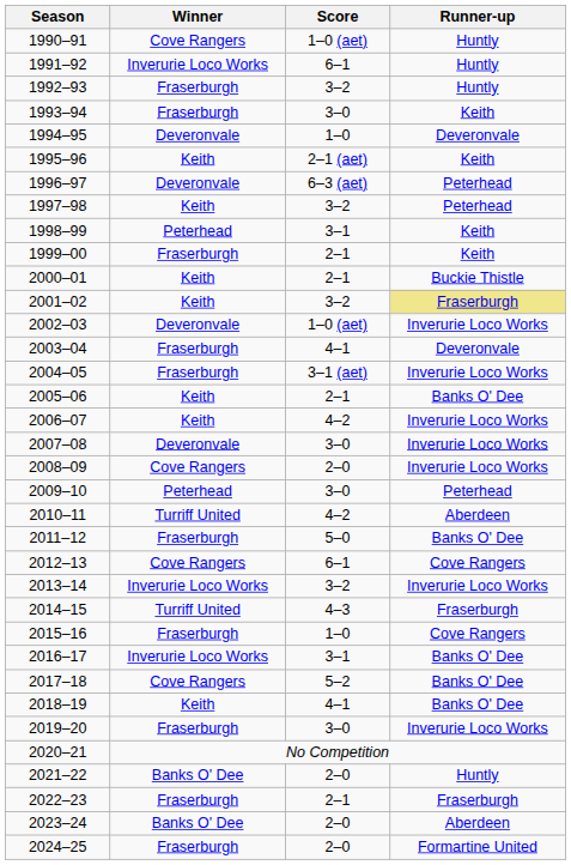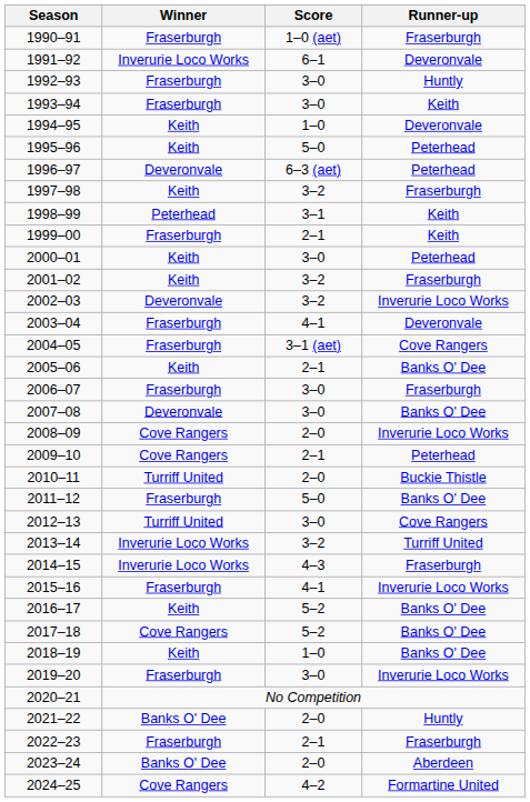 <table class="wikitable" style="text-align: center;">
 <tr>
 <th width=105>Season</th>
 <th width=180>Winner</th>
 <th width=105>Score</th>
 <th width=180>Runner-up</th>
 </tr>
 <tr>
 <td>1990–91</td>
-<td><a href='#'>Cove Rangers</a></td>
+<td><a href='#'>Fraserburgh</a></td>
 <td>1–0 <a href='#'>(aet)</a></td>
-<td><a href='#'>Huntly</a></td>
+<td><a href='#'>Fraserburgh</a></td>
 </tr>
 <tr>
 <td>1991–92</td>
 <td><a href='#'>Inverurie Loco Works</a></td>
 <td>6–1</td>
-<td><a href='#'>Huntly</a></td>
+<td><a href='#'>Deveronvale</a></td>
 </tr>
 <tr>
 <td>1992–93</td>
 <td><a href='#'>Fraserburgh</a></td>
-<td>3–2</td>
+<td>3–0</td>
 <td><a href='#'>Huntly</a></td>
 </tr>
 <tr>
 <td>1993–94</td>
 <td><a href='#'>Fraserburgh</a></td>
 <td>3–0</td>
 <td><a href='#'>Keith</a></td>
 </tr>
 <tr>
 <td>1994–95</td>
-<td><a href='#'>Deveronvale</a></td>
+<td><a href='#'>Keith</a></td>
 <td>1–0</td>
 <td><a href='#'>Deveronvale</a></td>
 </tr>
 <tr>
 <td>1995–96</td>
 <td><a href='#'>Keith</a></td>
-<td>2–1 <a href='#'>(aet)</a></td>
-<td><a href='#'>Keith</a></td>
+<td>5–0</td>
+<td><a href='#'>Peterhead</a></td>
 </tr>
 <tr>
 <td>1996–97</td>
 <td><a href='#'>Deveronvale</a></td>
 <td>6–3 <a href='#'>(aet)</a></td>
 <td><a href='#'>Peterhead</a></td>
 </tr>
 <tr>
 <td>1997–98</td>
 <td><a href='#'>Keith</a></td>
 <td>3–2</td>
-<td><a href='#'>Peterhead</a></td>
+<td><a href='#'>Fraserburgh</a></td>
 </tr>
 <tr>
 <td>1998–99</td>
 <td><a href='#'>Peterhead</a></td>
 <td>3–1</td>
 <td><a href='#'>Keith</a></td>
 </tr>
 <tr>
 <td>1999–00</td>
 <td><a href='#'>Fraserburgh</a></td>
 <td>2–1</td>
 <td><a href='#'>Keith</a></td>
 </tr>
 <tr>
 <td>2000–01</td>
 <td><a href='#'>Keith</a></td>
-<td>2–1</td>
-<td><a href='#'>Buckie Thistle</a></td>
+<td>3–0</td>
+<td><a href='#'>Peterhead</a></td>
 </tr>
 <tr>
 <td>2001–02</td>
 <td><a href='#'>Keith</a></td>
 <td>3–2</td>
-<td style="background: khaki;"><a href='#'>Fraserburgh</a></td>
+<td><a href='#'>Fraserburgh</a></td>
 </tr>
 <tr>
 <td>2002–03</td>
 <td><a href='#'>Deveronvale</a></td>
-<td>1–0 <a href='#'>(aet)</a></td>
+<td>3–2</td>
 <td><a href='#'>Inverurie Loco Works</a></td>
 </tr>
 <tr>
 <td>2003–04</td>
 <td><a href='#'>Fraserburgh</a></td>
 <td>4–1</td>
 <td><a href='#'>Deveronvale</a></td>
 </tr>
 <tr>
 <td>2004–05</td>
 <td><a href='#'>Fraserburgh</a></td>
 <td>3–1 <a href='#'>(aet)</a></td>
-<td><a href='#'>Inverurie Loco Works</a></td>
+<td><a href='#'>Cove Rangers</a></td>
 </tr>
 <tr>
 <td>2005–06</td>
 <td><a href='#'>Keith</a></td>
 <td>2–1</td>
 <td><a href='#'>Banks O' Dee</a></td>
 </tr>
 <tr>
 <td>2006–07</td>
-<td><a href='#'>Keith</a></td>
-<td>4–2</td>
-<td><a href='#'>Inverurie Loco Works</a></td>
+<td><a href='#'>Fraserburgh</a></td>
+<td>3–0</td>
+<td><a href='#'>Fraserburgh</a></td>
 </tr>
 <tr>
 <td>2007–08</td>
 <td><a href='#'>Deveronvale</a></td>
 <td>3–0</td>
-<td><a href='#'>Inverurie Loco Works</a></td>
+<td><a href='#'>Banks O' Dee</a></td>
 </tr>
 <tr>
 <td>2008–09</td>
 <td><a href='#'>Cove Rangers</a></td>
 <td>2–0</td>
 <td><a href='#'>Inverurie Loco Works</a></td>
 </tr>
 <tr>
 <td>2009–10</td>
-<td><a href='#'>Peterhead</a></td>
-<td>3–0</td>
+<td><a href='#'>Cove Rangers</a></td>
+<td>2–1</td>
 <td><a href='#'>Peterhead</a></td>
 </tr>
 <tr>
 <td>2010–11</td>
 <td><a href='#'>Turriff United</a></td>
-<td>4–2</td>
-<td><a href='#'>Aberdeen</a></td>
+<td>2–0</td>
+<td><a href='#'>Buckie Thistle</a></td>
 </tr>
 <tr>
 <td>2011–12</td>
 <td><a href='#'>Fraserburgh</a></td>
 <td>5–0</td>
 <td><a href='#'>Banks O' Dee</a></td>
 </tr>
 <tr>
 <td>2012–13</td>
-<td><a href='#'>Cove Rangers</a></td>
-<td>6–1</td>
+<td><a href='#'>Turriff United</a></td>
+<td>3–0</td>
 <td><a href='#'>Cove Rangers</a></td>
 </tr>
 <tr>
 <td>2013–14</td>
 <td><a href='#'>Inverurie Loco Works</a></td>
 <td>3–2</td>
-<td><a href='#'>Inverurie Loco Works</a></td>
+<td><a href='#'>Turriff United</a></td>
 </tr>
 <tr>
 <td>2014–15</td>
-<td><a href='#'>Turriff United</a></td>
+<td><a href='#'>Inverurie Loco Works</a></td>
 <td>4–3</td>
 <td><a href='#'>Fraserburgh</a></td>
 </tr>
 <tr>
 <td>2015–16</td>
 <td><a href='#'>Fraserburgh</a></td>
-<td>1–0</td>
-<td><a href='#'>Cove Rangers</a></td>
+<td>4–1</td>
+<td><a href='#'>Inverurie Loco Works</a></td>
 </tr>
 <tr>
 <td>2016–17</td>
-<td><a href='#'>Inverurie Loco Works</a></td>
-<td>3–1</td>
+<td><a href='#'>Keith</a></td>
+<td>5–2</td>
 <td><a href='#'>Banks O' Dee</a></td>
 </tr>
 <tr>
 <td>2017–18</td>
 <td><a href='#'>Cove Rangers</a></td>
 <td>5–2</td>
 <td><a href='#'>Banks O' Dee</a></td>
 </tr>
 <tr>
 <td>2018–19</td>
 <td><a href='#'>Keith</a></td>
-<td>4–1</td>
+<td>1–0</td>
 <td><a href='#'>Banks O' Dee</a></td>
 </tr>
 <tr>
 <td>2019–20</td>
 <td><a href='#'>Fraserburgh</a></td>
 <td>3–0</td>
 <td><a href='#'>Inverurie Loco Works</a></td>
 </tr>
 <tr>
 <td scope=row style=text-align:center>2020–21</td>
 <td colspan="3" style="text-align:center;"><em>No Competition</em></td>
 </tr>
 <tr>
 <td>2021–22</td>
 <td><a href='#'>Banks O' Dee</a></td>
 <td>2–0</td>
 <td><a href='#'>Huntly</a></td>
 </tr>
 <tr>
 <td>2022–23</td>
 <td><a href='#'>Fraserburgh</a></td>
 <td>2–1</td>
 <td><a href='#'>Fraserburgh</a></td>
 </tr>
 <tr>
 <td>2023–24</td>
 <td><a href='#'>Banks O' Dee</a></td>
 <td>2–0</td>
 <td><a href='#'>Aberdeen</a></td>
 </tr>
 <tr>
 <td>2024–25</td>
-<td><a href='#'>Fraserburgh</a></td>
-<td>2–0</td>
+<td><a href='#'>Cove Rangers</a></td>
+<td>4–2</td>
 <td><a href='#'>Formartine United</a></td>
 </tr>
 </table>
